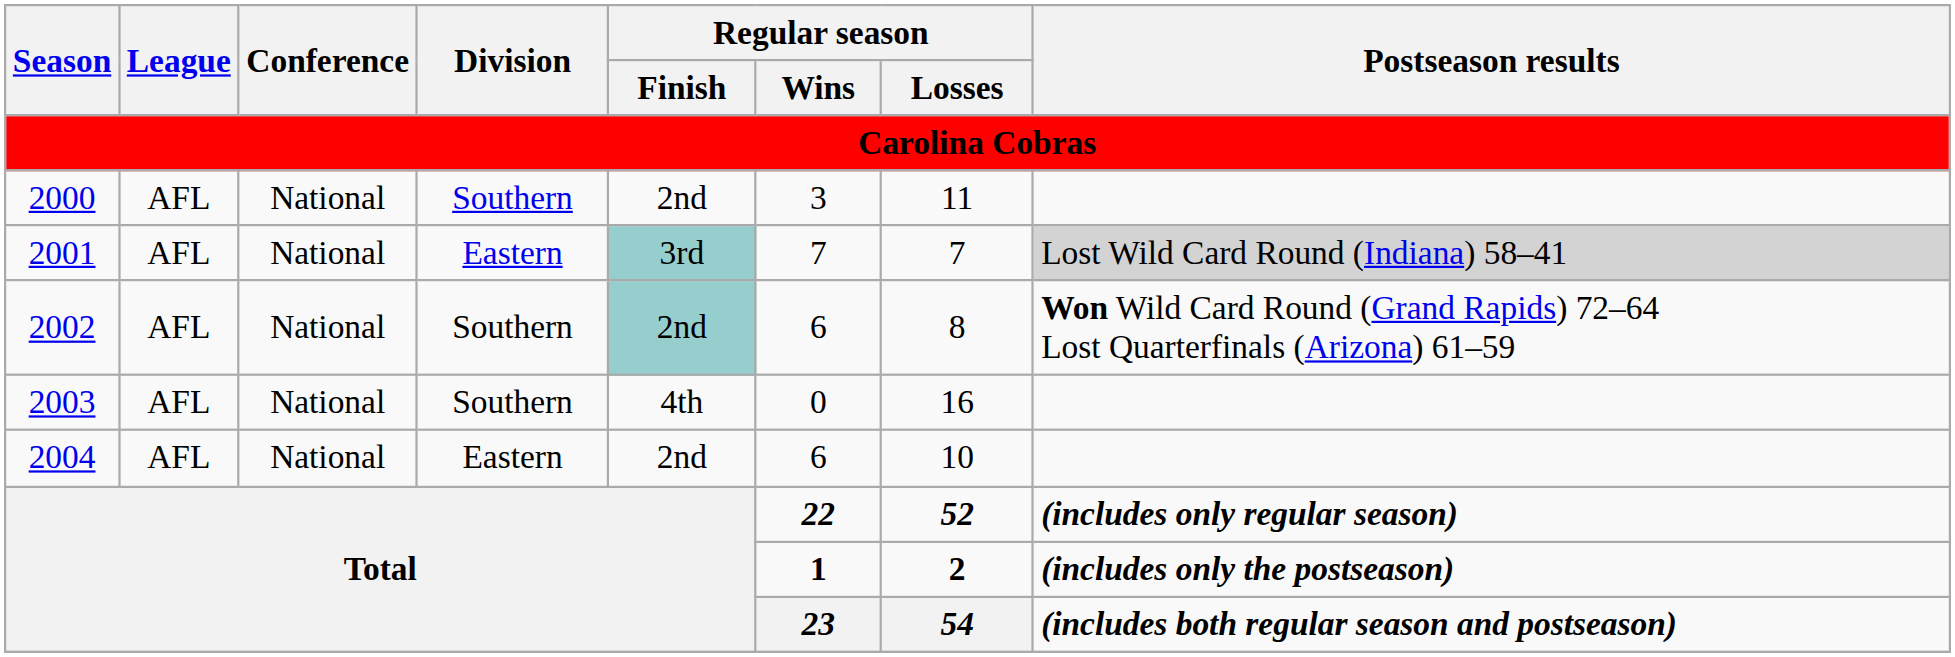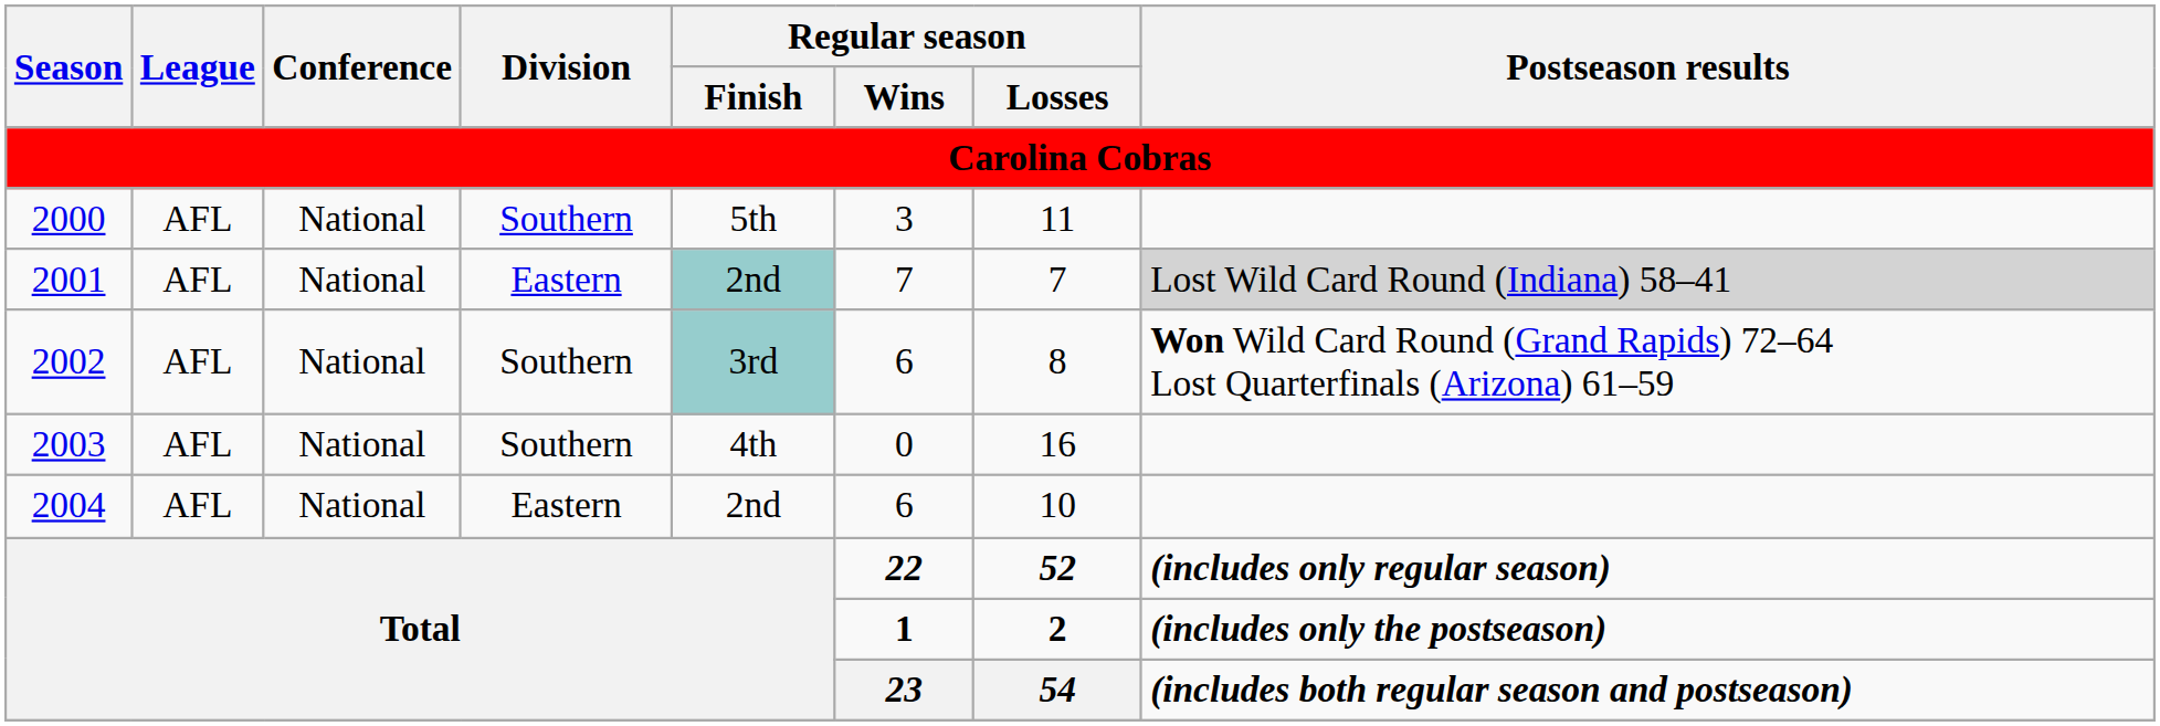 <table class="wikitable" style="font-size: 95%; width:70%;">
 <tr>
 <th rowspan="2" style="width:5%;"><a href='#'>Season</a></th>
 <th rowspan="2" style="width:5%;"><a href='#'>League</a></th>
 <th rowspan="2" style="width:5%;">Conference</th>
 <th rowspan="2">Division</th>
 <th colspan="3">Regular season</th>
 <th rowspan="2">Postseason results</th>
 </tr>
 <tr>
 <th>Finish</th>
 <th>Wins</th>
 <th>Losses</th>
 </tr>
 <tr>
 <td Colspan="8" align=center style="background:red"><strong><span>Carolina Cobras</span></strong></td>
 </tr>
 <tr>
 </tr>
 <tr>
 <td align="center"><a href='#'>2000</a></td>
 <td align="center">AFL</td>
 <td align="center">National</td>
 <td align="center"><a href='#'>Southern</a></td>
-<td align="center">2nd</td>
+<td align="center">5th</td>
 <td align="center">3</td>
 <td align="center">11</td>
 <td></td>
 </tr>
 <tr>
 <td align="center"><a href='#'>2001</a></td>
 <td align="center">AFL</td>
 <td align="center">National</td>
 <td align="center"><a href='#'>Eastern</a></td>
-<td align="center" bgcolor="#96CDCD">3rd</td>
+<td align="center" bgcolor="#96CDCD">2nd</td>
 <td align="center">7</td>
 <td align="center">7</td>
 <td style="background: lightgrey;">Lost Wild Card Round (<a href='#'>Indiana</a>) 58–41</td>
 </tr>
 <tr>
 <td align="center"><a href='#'>2002</a></td>
 <td align="center">AFL</td>
 <td align="center">National</td>
 <td align="center">Southern</td>
-<td align="center" bgcolor="#96CDCD">2nd</td>
+<td align="center" bgcolor="#96CDCD">3rd</td>
 <td align="center">6</td>
 <td align="center">8</td>
 <td><strong>Won</strong> Wild Card Round (<a href='#'>Grand Rapids</a>) 72–64 <br> Lost Quarterfinals (<a href='#'>Arizona</a>) 61–59</td>
 </tr>
 <tr>
 <td align="center"><a href='#'>2003</a></td>
 <td align="center">AFL</td>
 <td align="center">National</td>
 <td align="center">Southern</td>
 <td align="center">4th</td>
 <td align="center">0</td>
 <td align="center">16</td>
 <td></td>
 </tr>
 <tr>
 <td align="center"><a href='#'>2004</a></td>
 <td align="center">AFL</td>
 <td align="center">National</td>
 <td align="center">Eastern</td>
 <td align="center">2nd</td>
 <td align="center">6</td>
 <td align="center">10</td>
 <td></td>
 </tr>
 <tr>
 <th align="center" rowSpan="3" colSpan="5">Total</th>
 <td align="center"><strong><em>22</em></strong></td>
 <td align="center"><strong><em>52</em></strong></td>
 <td colSpan="2"><strong><em>(includes only regular season)</em></strong></td>
 </tr>
 <tr>
 <td align="center"><strong>1</strong></td>
 <td align="center"><strong>2</strong></td>
 <td colSpan="2"><strong><em>(includes only the postseason)</em></strong></td>
 </tr>
 <tr>
 <th align="center"><em>23</em></th>
 <th align="center"><em>54</em></th>
 <td colSpan="2"><strong><em>(includes both regular season and postseason)</em></strong></td>
 </tr>
 <tr>
 </tr>
 </table>
